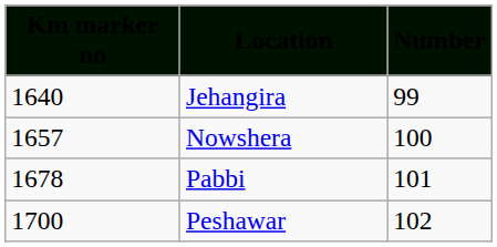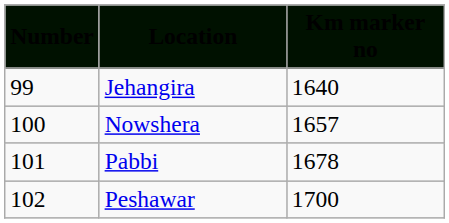 <table class="wikitable">
 <tr>
+<th style="background:#010; width:25px;"><span>Number</span></th>
+<th style="height:17px; background:#010; width:120px;"><span>Location</span></th>
 <th style="background:#010; width:100px;"><span> Km marker no</span></th>
-<th style="height:17px; background:#010; width:120px;"><span>Location</span></th>
-<th style="background:#010; width:25px;"><span>Number</span></th>
 </tr>
 <tr>
+<td>99</td>
+<td><a href='#'>Jehangira</a></td>
 <td>1640</td>
-<td><a href='#'>Jehangira</a></td>
-<td>99</td>
 </tr>
 <tr>
+<td>100</td>
+<td><a href='#'>Nowshera</a></td>
 <td>1657</td>
-<td><a href='#'>Nowshera</a></td>
-<td>100</td>
 </tr>
 <tr>
+<td>101</td>
+<td><a href='#'>Pabbi</a></td>
 <td>1678</td>
-<td><a href='#'>Pabbi</a></td>
-<td>101</td>
 </tr>
 <tr>
+<td>102</td>
+<td><a href='#'>Peshawar</a></td>
 <td>1700</td>
-<td><a href='#'>Peshawar</a></td>
-<td>102</td>
 </tr>
 </table>
